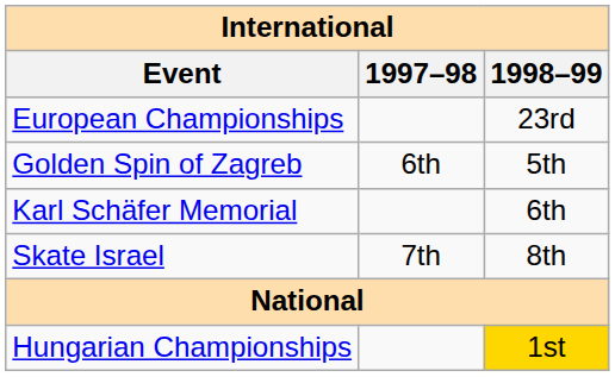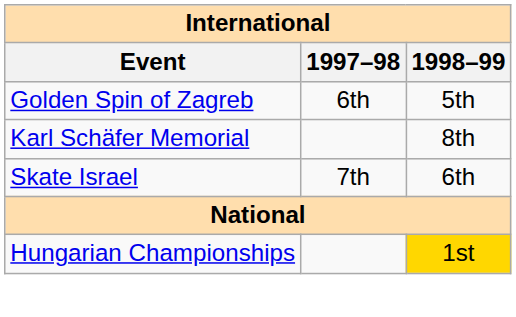 <table class="wikitable" style="text-align:center">
 <tr>
 <th style="background-color: #ffdead; " colspan=3 align=center>International</th>
 </tr>
 <tr>
 <th>Event</th>
 <th>1997–98</th>
 <th>1998–99</th>
 </tr>
 <tr>
-<td align=left><a href='#'>European Championships</a></td>
-<td></td>
-<td>23rd</td>
-</tr>
-<tr>
 <td align=left><a href='#'>Golden Spin of Zagreb</a></td>
 <td>6th</td>
 <td>5th</td>
 </tr>
 <tr>
 <td align=left><a href='#'>Karl Schäfer Memorial</a></td>
 <td></td>
-<td>6th</td>
+<td>8th</td>
 </tr>
 <tr>
 <td align=left><a href='#'>Skate Israel</a></td>
 <td>7th</td>
-<td>8th</td>
+<td>6th</td>
 </tr>
 <tr>
 <th style="background-color: #ffdead; " colspan=3 align=center>National</th>
 </tr>
 <tr>
 <td align=left><a href='#'>Hungarian Championships</a></td>
 <td></td>
 <td bgcolor=gold>1st</td>
 </tr>
 </table>
